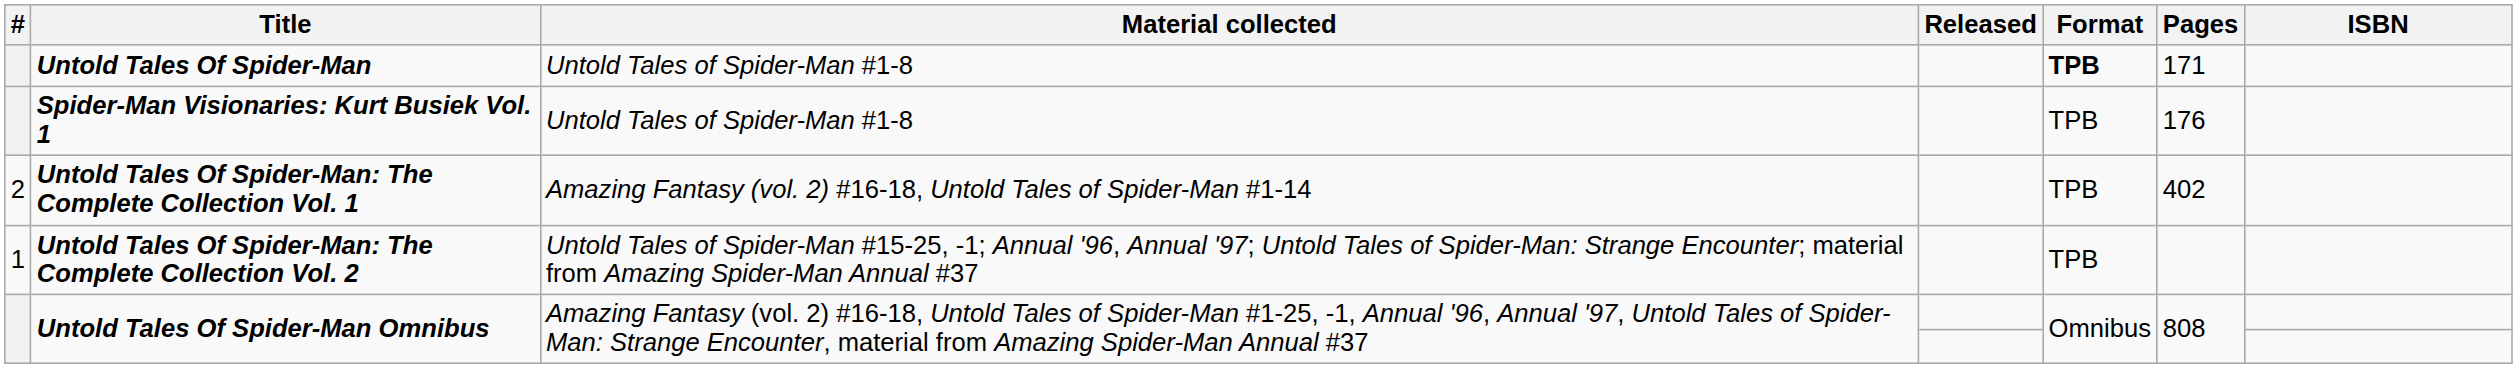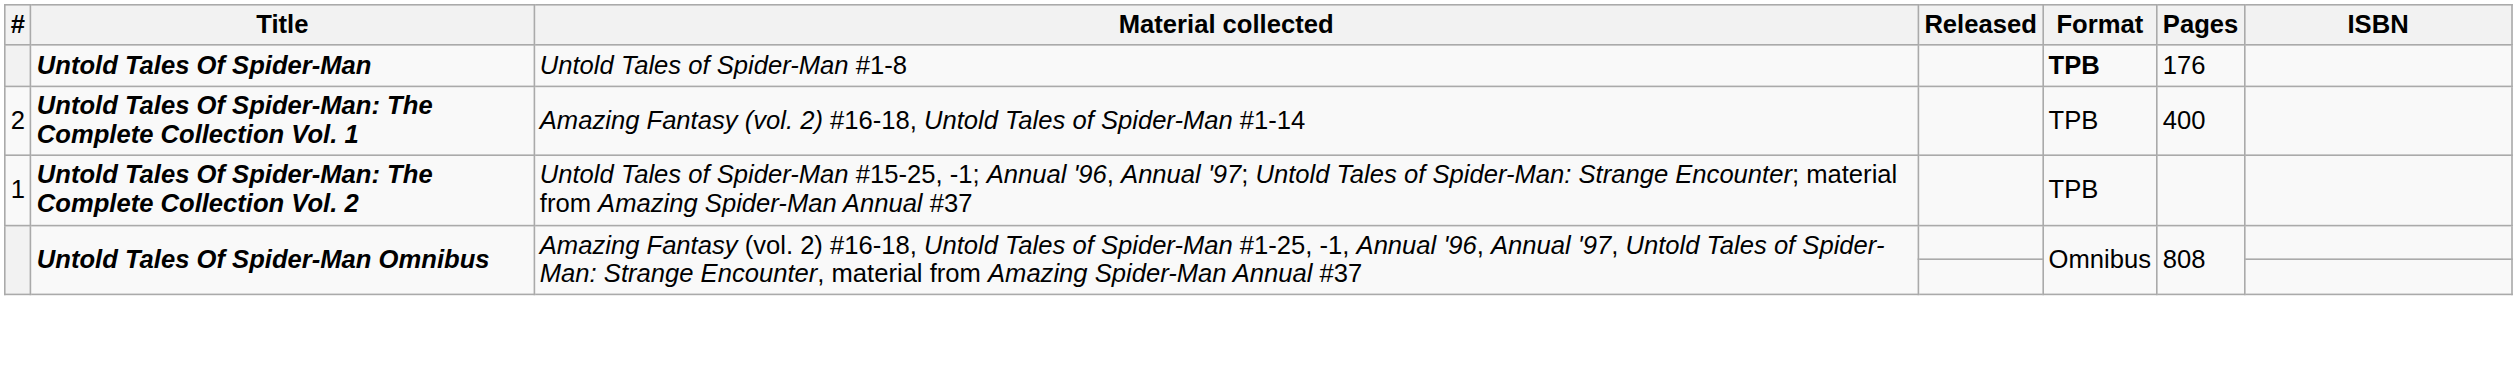 <table class="wikitable sortable">
 <tr>
 <th>#</th>
 <th>Title</th>
 <th>Material collected</th>
 <th>Released</th>
 <th>Format</th>
 <th>Pages</th>
 <th style="width: 10em;">ISBN</th>
 </tr>
 <tr>
 <th style="background-color: light grey;"></th>
 <td><strong><em>Untold Tales Of Spider-Man</em></strong></td>
 <td><em>Untold Tales of Spider-Man</em> #1-8</td>
 <td></td>
 <td><strong>TPB</strong></td>
-<td>171</td>
-<td></td>
-</tr>
-<tr>
-<th style="background-color: light grey;"></th>
-<td><strong><em>Spider-Man Visionaries: Kurt Busiek Vol. 1</em></strong></td>
-<td><em>Untold Tales of Spider-Man</em> #1-8</td>
-<td></td>
-<td>TPB</td>
 <td>176</td>
 <td></td>
 </tr>
 <tr>
 <td>2</td>
 <td><strong><em>Untold Tales Of Spider-Man: The Complete Collection Vol. 1</em></strong></td>
 <td><em>Amazing Fantasy (vol. 2)</em> #16-18, <em>Untold Tales of Spider-Man</em> #1-14</td>
 <td></td>
 <td>TPB</td>
-<td>402</td>
+<td>400</td>
 <td></td>
 </tr>
 <tr>
 <td>1</td>
 <td><strong><em>Untold Tales Of Spider-Man: The Complete Collection Vol. 2</em></strong></td>
 <td><em>Untold Tales of Spider-Man</em> #15-25, -1; <em>Annual '96</em>, <em>Annual '97</em>; <em>Untold Tales of Spider-Man: Strange Encounter</em>; material from <em>Amazing Spider-Man Annual</em> #37</td>
 <td></td>
 <td>TPB</td>
 <td></td>
 <td></td>
 </tr>
 <tr>
 <th style="background-color: light grey;" rowspan=2></th>
 <td rowspan=2><strong><em>Untold Tales Of Spider-Man Omnibus</em></strong></td>
 <td rowspan=2><em>Amazing Fantasy</em> (vol. 2) #16-18, <em>Untold Tales of Spider-Man</em> #1-25, -1, <em>Annual '96</em>, <em>Annual '97</em>, <em>Untold Tales of Spider-Man: Strange Encounter</em>, material from <em>Amazing Spider-Man Annual</em> #37</td>
 <td rowspan=1></td>
 <td rowspan=2>Omnibus</td>
 <td rowspan=2>808</td>
 <td rowspan=1></td>
 </tr>
 <tr>
 <td rowspan=1></td>
 <td></td>
 </tr>
 </table>
